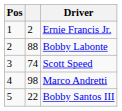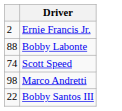 <table class="wikitable" style="font-size:98%">
 <tr>
-<th>Pos</th>
 <th></th>
 <th>Driver</th>
 </tr>
 <tr>
-<td>1</td>
 <td>2</td>
 <td><a href='#'>Ernie Francis Jr.</a></td>
 </tr>
 <tr>
-<td>2</td>
 <td>88</td>
 <td><a href='#'>Bobby Labonte</a></td>
 </tr>
 <tr>
-<td>3</td>
 <td>74</td>
 <td><a href='#'>Scott Speed</a></td>
 </tr>
 <tr>
-<td>4</td>
 <td>98</td>
 <td><a href='#'>Marco Andretti</a></td>
 </tr>
 <tr>
-<td>5</td>
 <td>22</td>
 <td><a href='#'>Bobby Santos III</a></td>
 </tr>
 </table>
